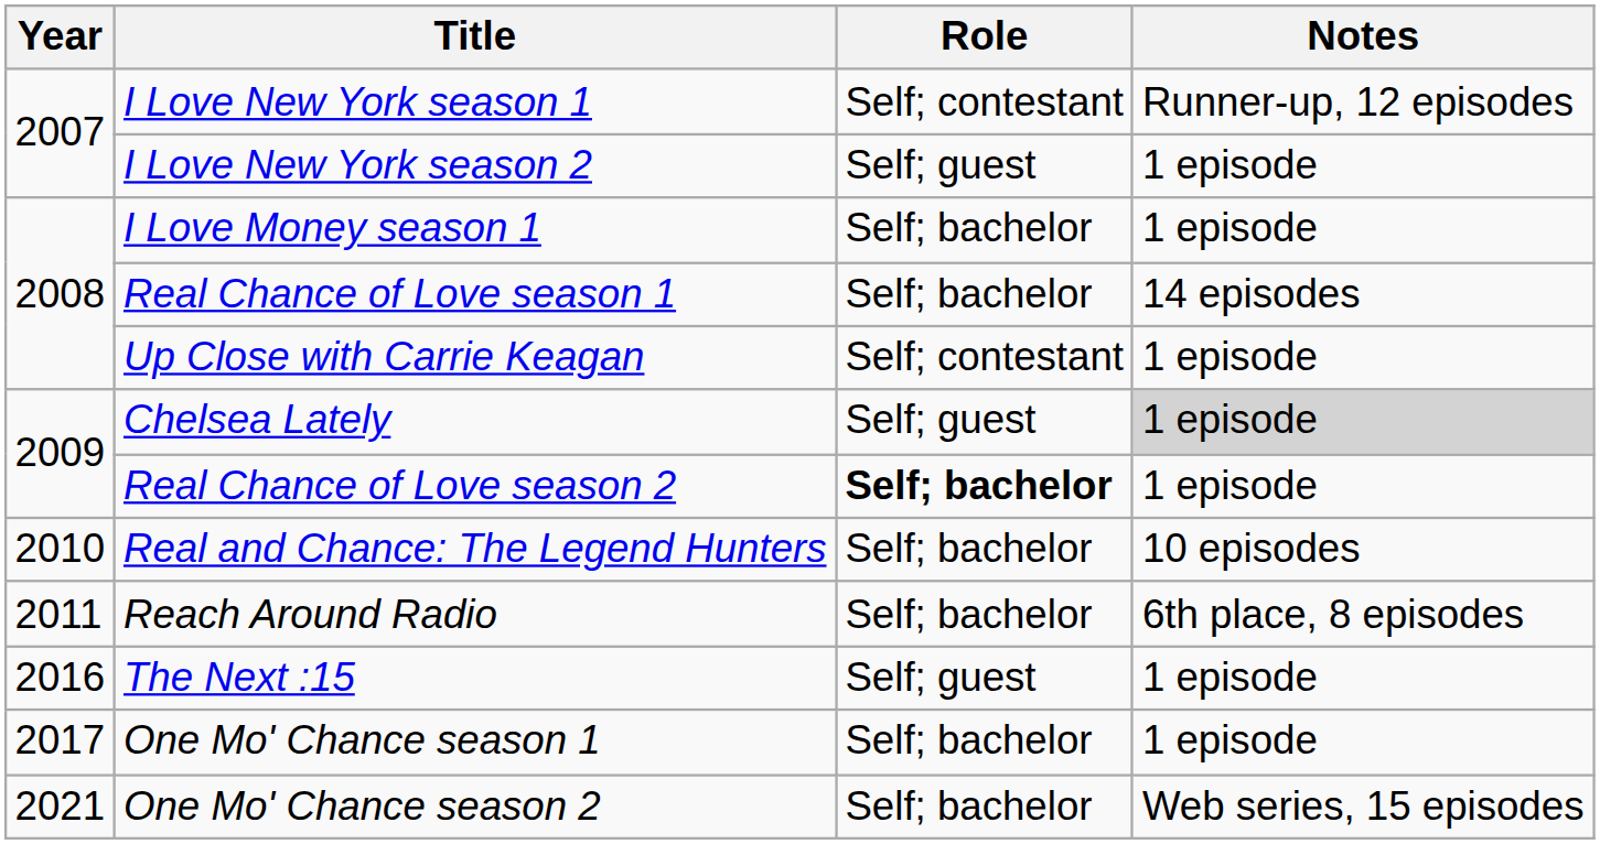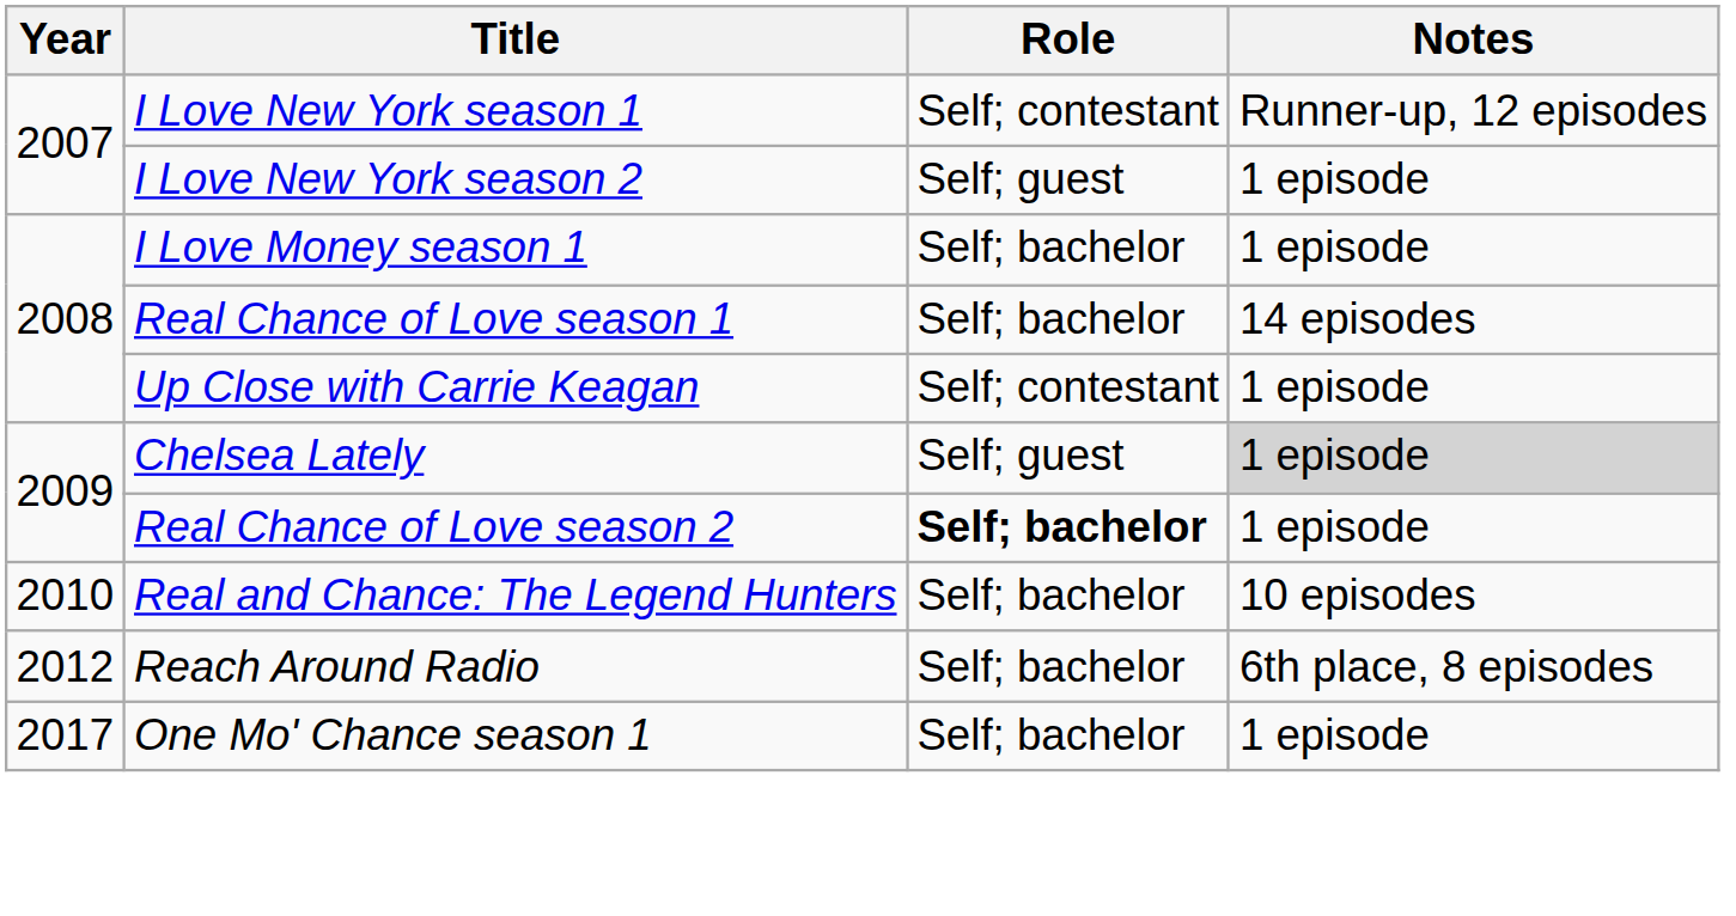 <table class="wikitable">
 <tr>
 <th>Year</th>
 <th>Title</th>
 <th>Role</th>
 <th>Notes</th>
 </tr>
 <tr>
 <td rowspan="2">2007</td>
 <td><em><a href='#'>I Love New York season 1</a></em></td>
 <td>Self; contestant</td>
 <td>Runner-up, 12 episodes</td>
 </tr>
 <tr>
 <td><em><a href='#'>I Love New York season 2</a></em></td>
 <td>Self; guest</td>
 <td>1 episode</td>
 </tr>
 <tr>
 <td rowspan="3">2008</td>
 <td><em><a href='#'>I Love Money season 1</a></em></td>
 <td>Self; bachelor</td>
 <td>1 episode</td>
 </tr>
 <tr>
 <td><em><a href='#'>Real Chance of Love season 1</a></em></td>
 <td>Self; bachelor</td>
 <td>14 episodes</td>
 </tr>
 <tr>
 <td><em><a href='#'>Up Close with Carrie Keagan</a></em></td>
 <td>Self; contestant</td>
 <td>1 episode</td>
 </tr>
 <tr>
 <td rowspan="2">2009</td>
 <td><em><a href='#'>Chelsea Lately</a></em></td>
 <td>Self; guest</td>
 <td style="background: lightgrey;">1 episode</td>
 </tr>
 <tr>
 <td><em><a href='#'>Real Chance of Love season 2</a></em></td>
 <td><strong>Self; bachelor</strong></td>
 <td>1 episode</td>
 </tr>
 <tr>
 <td>2010</td>
 <td><em><a href='#'>Real and Chance: The Legend Hunters</a></em></td>
 <td>Self; bachelor</td>
 <td>10 episodes</td>
 </tr>
 <tr>
-<td>2011</td>
+<td>2012</td>
 <td><em>Reach Around Radio</em></td>
 <td>Self; bachelor</td>
 <td>6th place, 8 episodes</td>
-</tr>
-<tr>
-<td>2016</td>
-<td><em><a href='#'>The Next :15</a></em></td>
-<td>Self; guest</td>
-<td>1 episode</td>
 </tr>
 <tr>
 <td>2017</td>
 <td><em>One Mo' Chance season 1</em></td>
 <td>Self; bachelor</td>
 <td>1 episode</td>
 </tr>
-<tr>
-<td>2021</td>
-<td><em>One Mo' Chance season 2</em></td>
-<td>Self; bachelor</td>
-<td>Web series, 15 episodes</td>
-</tr>
 </table>
